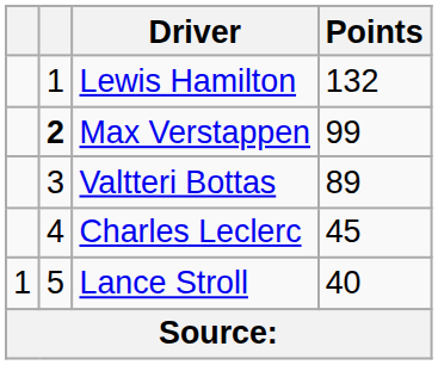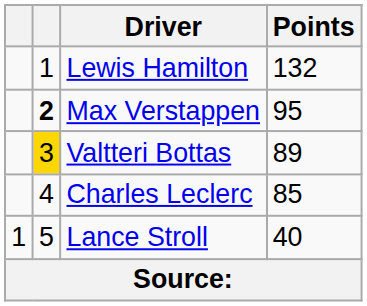 <table class="wikitable" style="font-size: 85%;">
 <tr>
 <th scope="col"></th>
 <th scope="col"></th>
 <th scope="col">Driver</th>
 <th scope="col">Points</th>
 </tr>
 <tr>
 <td align="left"></td>
 <td align="center">1</td>
 <td data-sort-value="ham"> <a href='#'>Lewis Hamilton</a></td>
 <td align="left">132</td>
 </tr>
 <tr>
 <td align="left"></td>
 <td align="center"><strong>2</strong></td>
 <td data-sort-value="ver"> <a href='#'>Max Verstappen</a></td>
-<td align="left">99</td>
+<td align="left">95</td>
 </tr>
 <tr>
 <td align="left"></td>
-<td align="center">3</td>
+<td align="center" style="background: gold;">3</td>
 <td data-sort-value="bot"> <a href='#'>Valtteri Bottas</a></td>
 <td align="left">89</td>
 </tr>
 <tr>
 <td align="left"></td>
 <td align="center">4</td>
 <td data-sort-value="lec"> <a href='#'>Charles Leclerc</a></td>
-<td align="left">45</td>
+<td align="left">85</td>
 </tr>
 <tr>
 <td align="left"> 1</td>
 <td align="center">5</td>
 <td data-sort-value="str"> <a href='#'>Lance Stroll</a></td>
 <td align="left">40</td>
 </tr>
 <tr>
 <th colspan=4>Source:</th>
 </tr>
 </table>
